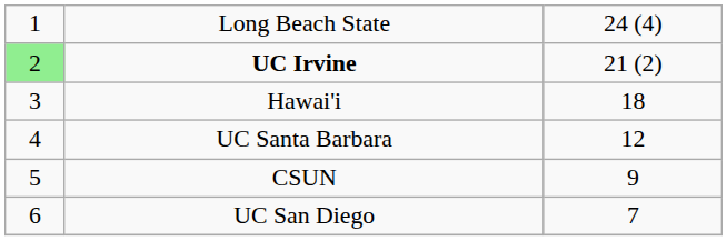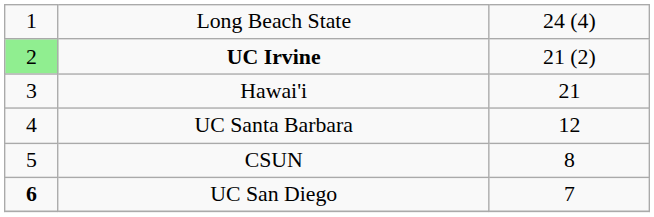 <table class="wikitable" style="width: 30%;text-align: center;">
 <tr align="center">
 <td>1</td>
 <td>Long Beach State</td>
 <td>24 (4)</td>
 </tr>
 <tr>
 <td style="background: lightgreen;">2</td>
 <td><strong>UC Irvine</strong></td>
 <td>21 (2)</td>
 </tr>
 <tr>
 <td>3</td>
 <td>Hawai'i</td>
-<td>18</td>
+<td>21</td>
 </tr>
 <tr>
 <td>4</td>
 <td>UC Santa Barbara</td>
 <td>12</td>
 </tr>
 <tr>
 <td>5</td>
 <td>CSUN</td>
-<td>9</td>
+<td>8</td>
 </tr>
 <tr>
-<td>6</td>
+<td><strong>6</strong></td>
 <td>UC San Diego</td>
 <td>7</td>
 </tr>
 <tr>
 </tr>
 </table>
